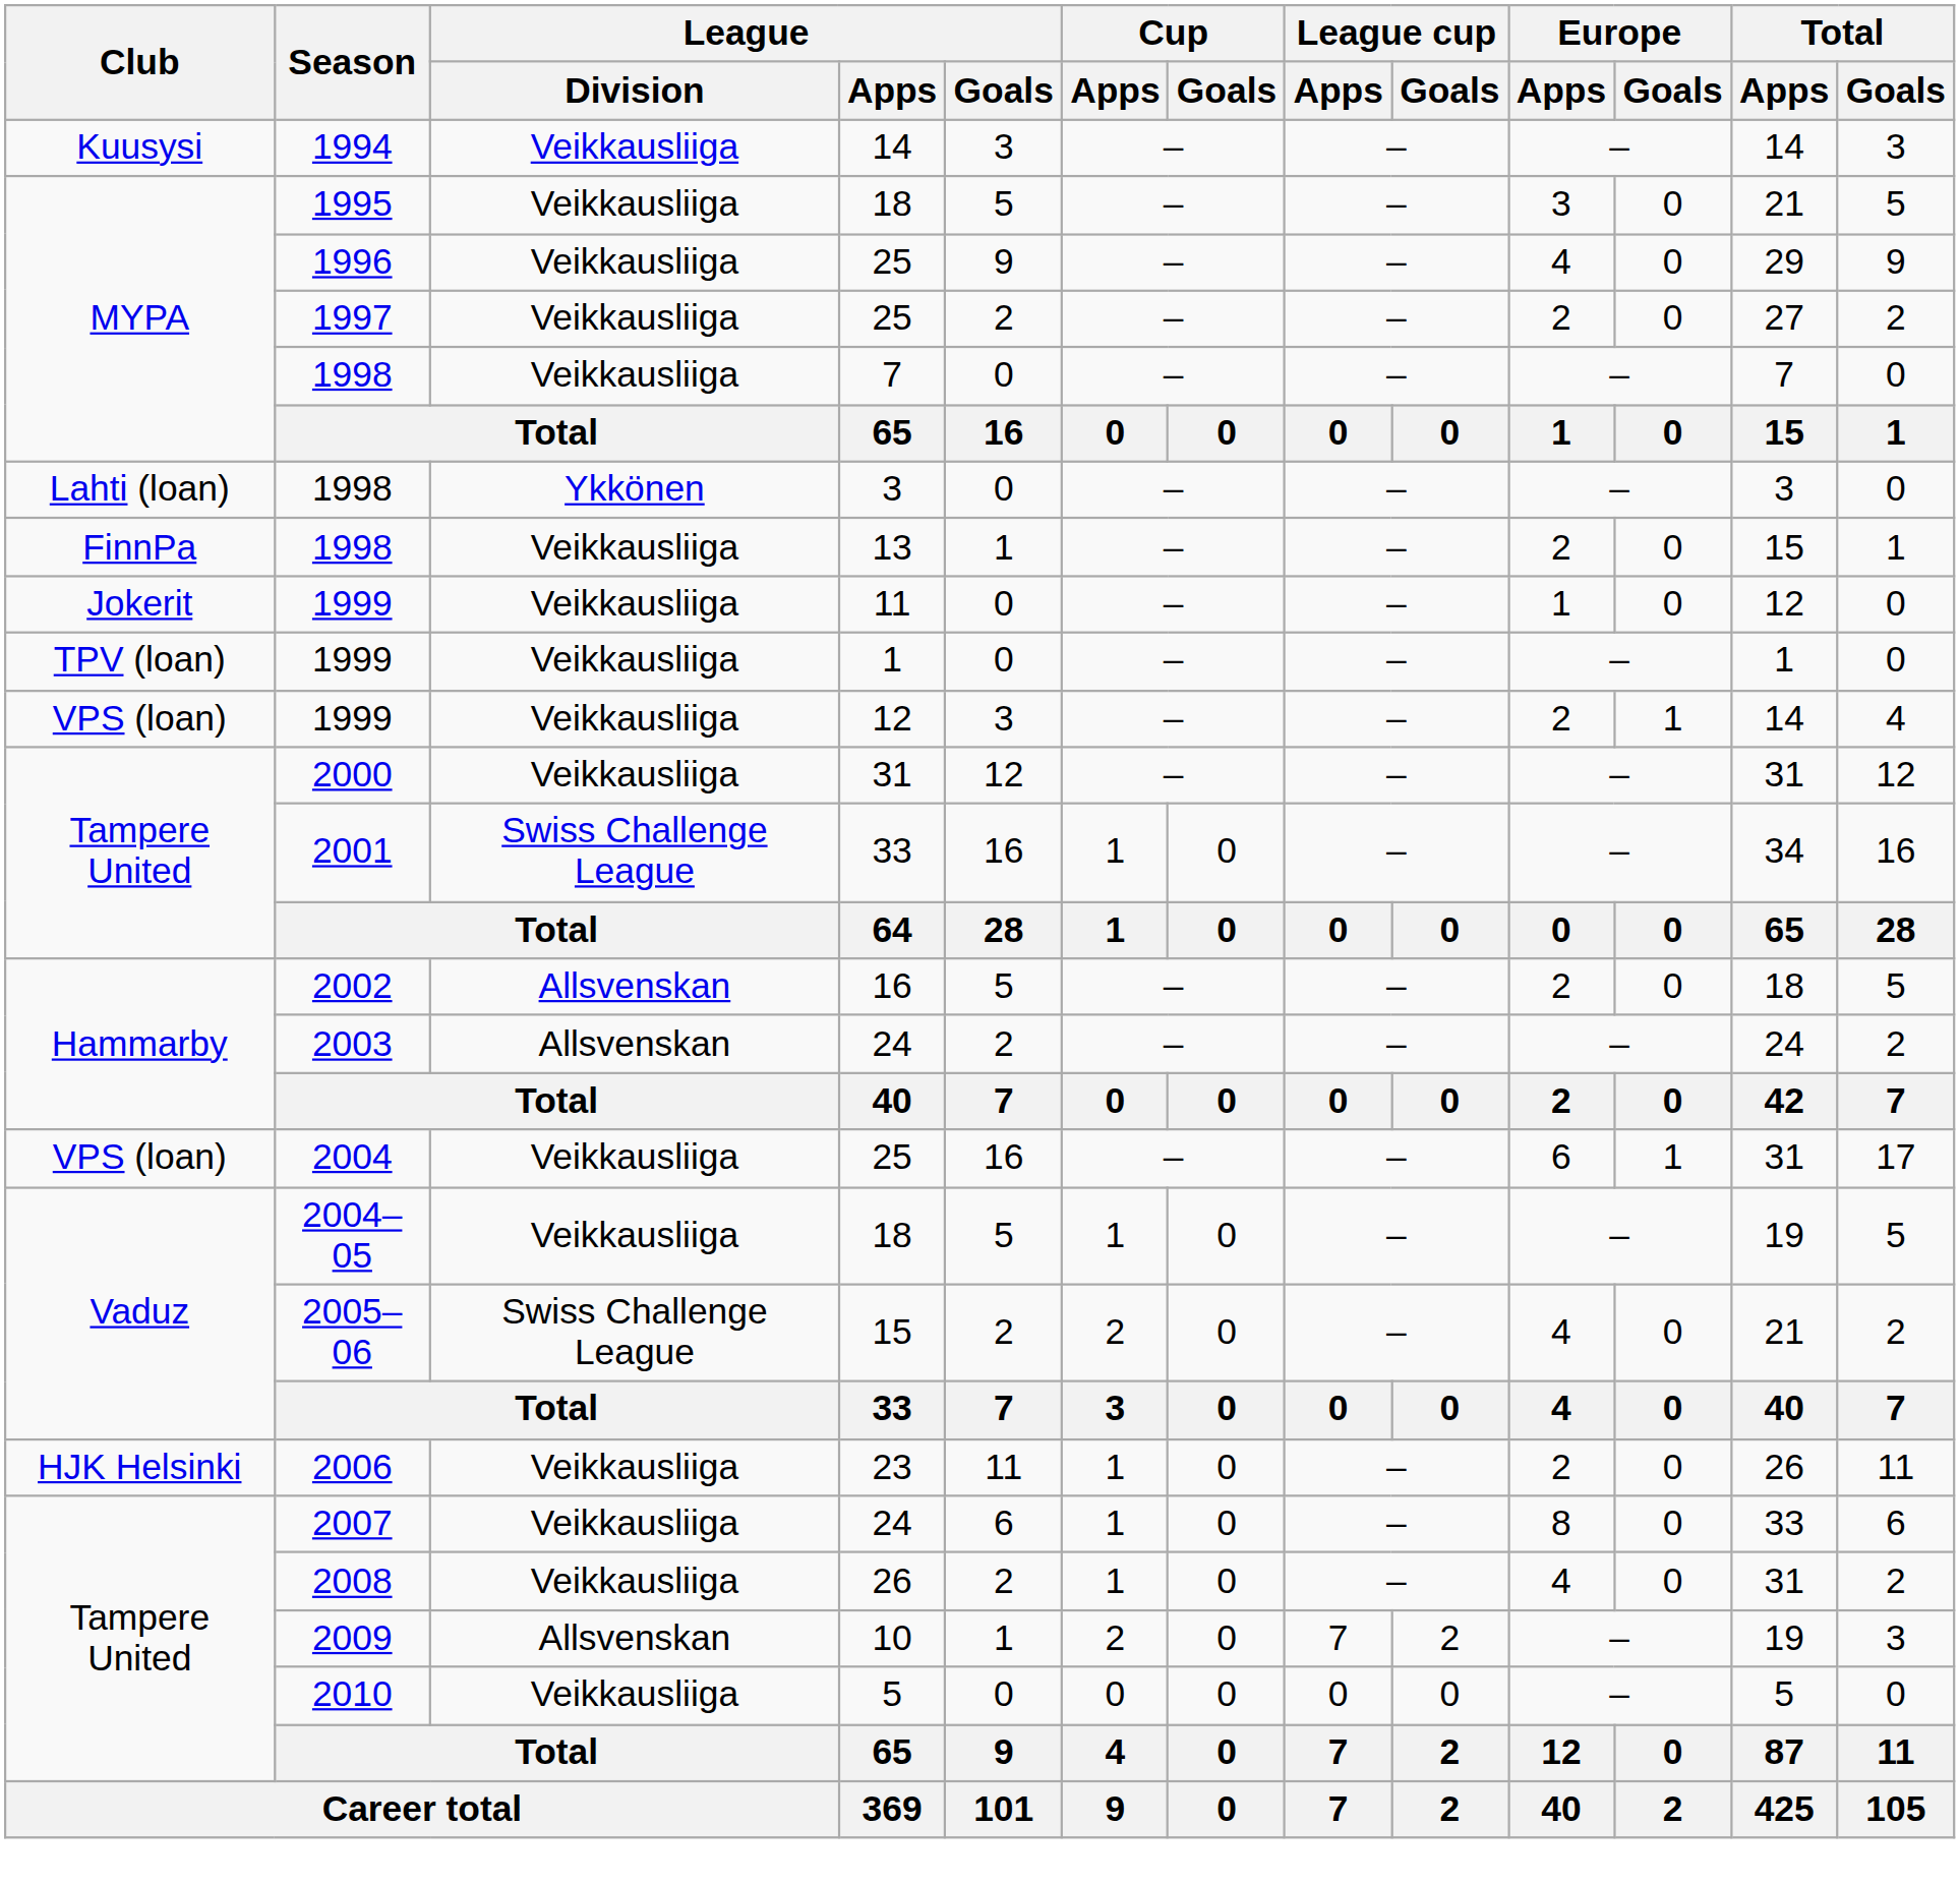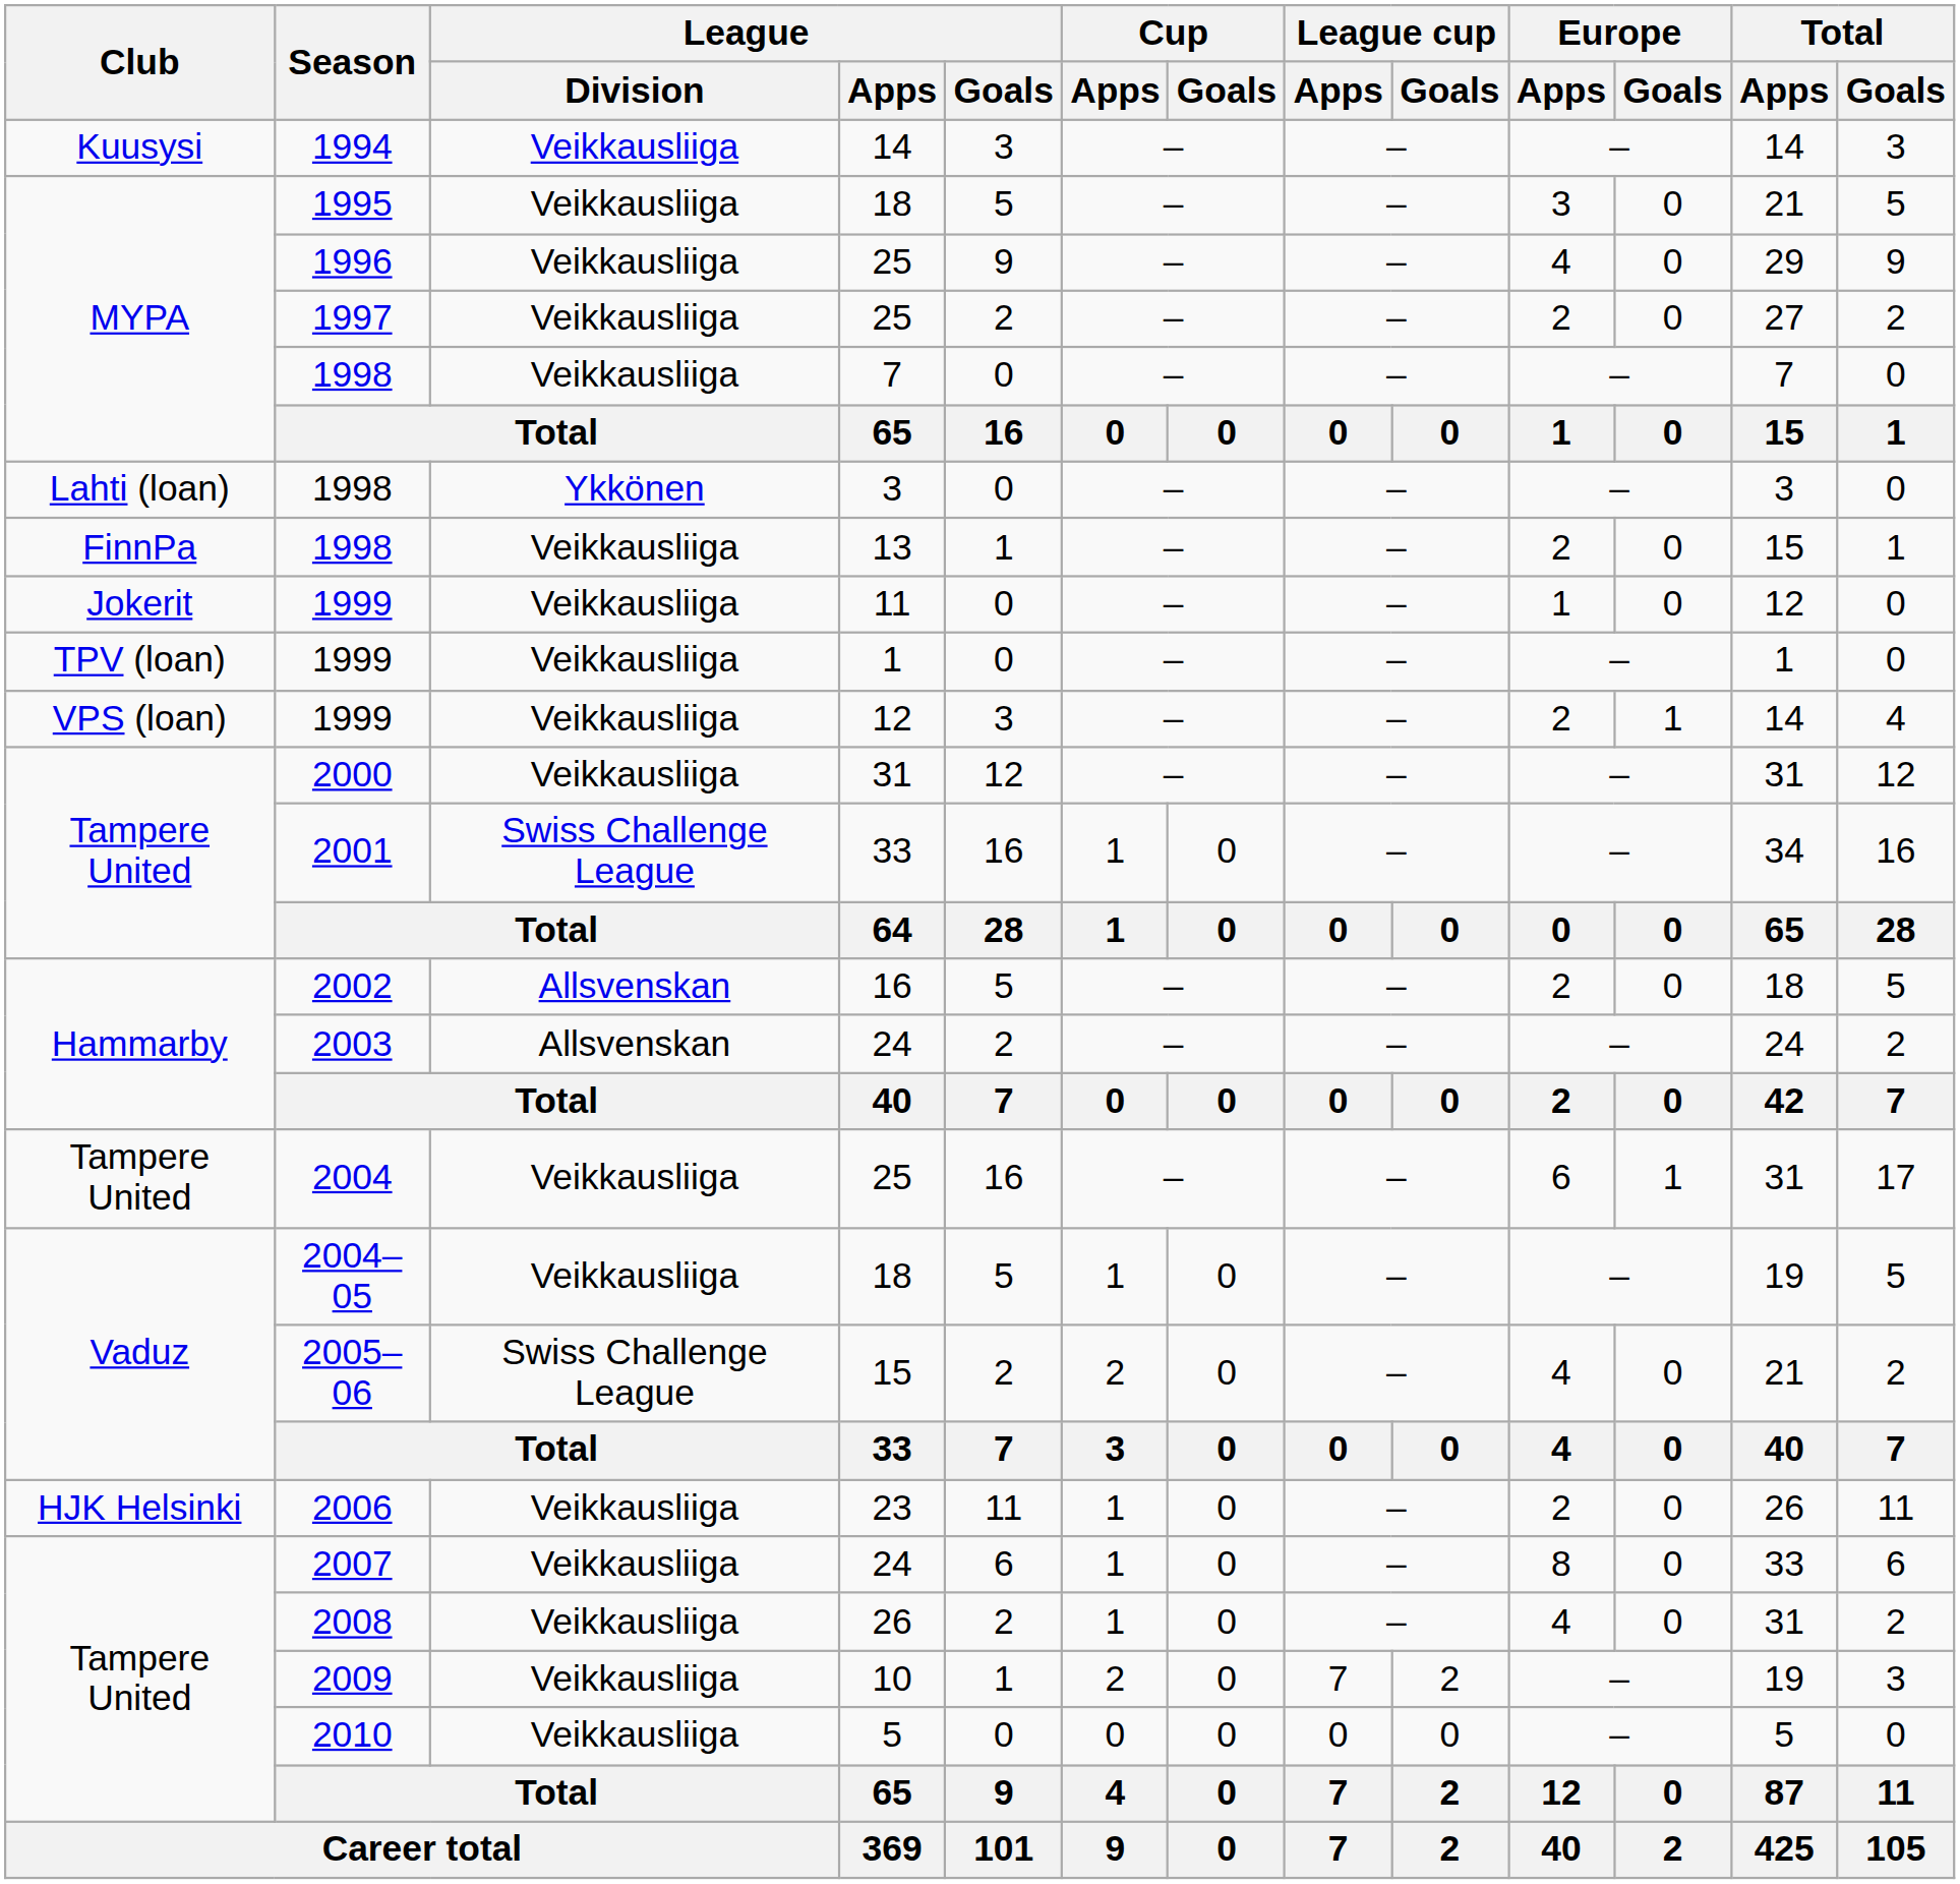 <table class="wikitable" style="text-align:center">
 <tr>
 <th rowspan="2">Club</th>
 <th rowspan="2">Season</th>
 <th colspan="3">League</th>
 <th colspan="2">Cup</th>
 <th colspan="2">League cup</th>
 <th colspan="2">Europe</th>
 <th colspan="2">Total</th>
 </tr>
 <tr>
 <th>Division</th>
 <th>Apps</th>
 <th>Goals</th>
 <th>Apps</th>
 <th>Goals</th>
 <th>Apps</th>
 <th>Goals</th>
 <th>Apps</th>
 <th>Goals</th>
 <th>Apps</th>
 <th>Goals</th>
 </tr>
 <tr>
 <td><a href='#'>Kuusysi</a></td>
 <td><a href='#'>1994</a></td>
 <td><a href='#'>Veikkausliiga</a></td>
 <td>14</td>
 <td>3</td>
 <td colspan=2>–</td>
 <td colspan=2>–</td>
 <td colspan=2>–</td>
 <td>14</td>
 <td>3</td>
 </tr>
 <tr>
 <td rowspan=5><a href='#'>MYPA</a></td>
 <td><a href='#'>1995</a></td>
 <td>Veikkausliiga</td>
 <td>18</td>
 <td>5</td>
 <td colspan=2>–</td>
 <td colspan=2>–</td>
 <td>3</td>
 <td>0</td>
 <td>21</td>
 <td>5</td>
 </tr>
 <tr>
 <td><a href='#'>1996</a></td>
 <td>Veikkausliiga</td>
 <td>25</td>
 <td>9</td>
 <td colspan=2>–</td>
 <td colspan=2>–</td>
 <td>4</td>
 <td>0</td>
 <td>29</td>
 <td>9</td>
 </tr>
 <tr>
 <td><a href='#'>1997</a></td>
 <td>Veikkausliiga</td>
 <td>25</td>
 <td>2</td>
 <td colspan=2>–</td>
 <td colspan=2>–</td>
 <td>2</td>
 <td>0</td>
 <td>27</td>
 <td>2</td>
 </tr>
 <tr>
 <td><a href='#'>1998</a></td>
 <td>Veikkausliiga</td>
 <td>7</td>
 <td>0</td>
 <td colspan=2>–</td>
 <td colspan=2>–</td>
 <td colspan=2>–</td>
 <td>7</td>
 <td>0</td>
 </tr>
 <tr>
 <th colspan="2">Total</th>
 <th>65</th>
 <th>16</th>
 <th>0</th>
 <th>0</th>
 <th>0</th>
 <th>0</th>
 <th>1</th>
 <th>0</th>
 <th>15</th>
 <th>1</th>
 </tr>
 <tr>
 <td><a href='#'>Lahti</a> (loan)</td>
 <td>1998</td>
 <td><a href='#'>Ykkönen</a></td>
 <td>3</td>
 <td>0</td>
 <td colspan=2>–</td>
 <td colspan=2>–</td>
 <td colspan=2>–</td>
 <td>3</td>
 <td>0</td>
 </tr>
 <tr>
 <td><a href='#'>FinnPa</a></td>
 <td><a href='#'>1998</a></td>
 <td>Veikkausliiga</td>
 <td>13</td>
 <td>1</td>
 <td colspan=2>–</td>
 <td colspan=2>–</td>
 <td>2</td>
 <td>0</td>
 <td>15</td>
 <td>1</td>
 </tr>
 <tr>
 <td><a href='#'>Jokerit</a></td>
 <td><a href='#'>1999</a></td>
 <td>Veikkausliiga</td>
 <td>11</td>
 <td>0</td>
 <td colspan=2>–</td>
 <td colspan=2>–</td>
 <td>1</td>
 <td>0</td>
 <td>12</td>
 <td>0</td>
 </tr>
 <tr>
 <td><a href='#'>TPV</a> (loan)</td>
 <td>1999</td>
 <td>Veikkausliiga</td>
 <td>1</td>
 <td>0</td>
 <td colspan=2>–</td>
 <td colspan=2>–</td>
 <td colspan=2>–</td>
 <td>1</td>
 <td>0</td>
 </tr>
 <tr>
 <td><a href='#'>VPS</a> (loan)</td>
 <td>1999</td>
 <td>Veikkausliiga</td>
 <td>12</td>
 <td>3</td>
 <td colspan=2>–</td>
 <td colspan=2>–</td>
 <td>2</td>
 <td>1</td>
 <td>14</td>
 <td>4</td>
 </tr>
 <tr>
 <td rowspan=3><a href='#'>Tampere United</a></td>
 <td><a href='#'>2000</a></td>
 <td>Veikkausliiga</td>
 <td>31</td>
 <td>12</td>
 <td colspan=2>–</td>
 <td colspan=2>–</td>
 <td colspan=2>–</td>
 <td>31</td>
 <td>12</td>
 </tr>
 <tr>
 <td><a href='#'>2001</a></td>
 <td><a href='#'>Swiss Challenge League</a></td>
 <td>33</td>
 <td>16</td>
 <td>1</td>
 <td>0</td>
 <td colspan=2>–</td>
 <td colspan=2>–</td>
 <td>34</td>
 <td>16</td>
 </tr>
 <tr>
 <th colspan="2">Total</th>
 <th>64</th>
 <th>28</th>
 <th>1</th>
 <th>0</th>
 <th>0</th>
 <th>0</th>
 <th>0</th>
 <th>0</th>
 <th>65</th>
 <th>28</th>
 </tr>
 <tr>
 <td rowspan=3><a href='#'>Hammarby</a></td>
 <td><a href='#'>2002</a></td>
 <td><a href='#'>Allsvenskan</a></td>
 <td>16</td>
 <td>5</td>
 <td colspan=2>–</td>
 <td colspan=2>–</td>
 <td>2</td>
 <td>0</td>
 <td>18</td>
 <td>5</td>
 </tr>
 <tr>
 <td><a href='#'>2003</a></td>
 <td>Allsvenskan</td>
 <td>24</td>
 <td>2</td>
 <td colspan=2>–</td>
 <td colspan=2>–</td>
 <td colspan=2>–</td>
 <td>24</td>
 <td>2</td>
 </tr>
 <tr>
 <th colspan="2">Total</th>
 <th>40</th>
 <th>7</th>
 <th>0</th>
 <th>0</th>
 <th>0</th>
 <th>0</th>
 <th>2</th>
 <th>0</th>
 <th>42</th>
 <th>7</th>
 </tr>
 <tr>
-<td><a href='#'>VPS</a> (loan)</td>
+<td>Tampere United</td>
 <td><a href='#'>2004</a></td>
 <td>Veikkausliiga</td>
 <td>25</td>
 <td>16</td>
 <td colspan=2>–</td>
 <td colspan=2>–</td>
 <td>6</td>
 <td>1</td>
 <td>31</td>
 <td>17</td>
 </tr>
 <tr>
 <td rowspan=3><a href='#'>Vaduz</a></td>
 <td><a href='#'>2004–05</a></td>
 <td>Veikkausliiga</td>
 <td>18</td>
 <td>5</td>
 <td>1</td>
 <td>0</td>
 <td colspan=2>–</td>
 <td colspan=2>–</td>
 <td>19</td>
 <td>5</td>
 </tr>
 <tr>
 <td><a href='#'>2005–06</a></td>
 <td>Swiss Challenge League</td>
 <td>15</td>
 <td>2</td>
 <td>2</td>
 <td>0</td>
 <td colspan=2>–</td>
 <td>4</td>
 <td>0</td>
 <td>21</td>
 <td>2</td>
 </tr>
 <tr>
 <th colspan="2">Total</th>
 <th>33</th>
 <th>7</th>
 <th>3</th>
 <th>0</th>
 <th>0</th>
 <th>0</th>
 <th>4</th>
 <th>0</th>
 <th>40</th>
 <th>7</th>
 </tr>
 <tr>
 <td><a href='#'>HJK Helsinki</a></td>
 <td><a href='#'>2006</a></td>
 <td>Veikkausliiga</td>
 <td>23</td>
 <td>11</td>
 <td>1</td>
 <td>0</td>
 <td colspan=2>–</td>
 <td>2</td>
 <td>0</td>
 <td>26</td>
 <td>11</td>
 </tr>
 <tr>
 <td rowspan=5>Tampere United</td>
 <td><a href='#'>2007</a></td>
 <td>Veikkausliiga</td>
 <td>24</td>
 <td>6</td>
 <td>1</td>
 <td>0</td>
 <td colspan=2>–</td>
 <td>8</td>
 <td>0</td>
 <td>33</td>
 <td>6</td>
 </tr>
 <tr>
 <td><a href='#'>2008</a></td>
 <td>Veikkausliiga</td>
 <td>26</td>
 <td>2</td>
 <td>1</td>
 <td>0</td>
 <td colspan=2>–</td>
 <td>4</td>
 <td>0</td>
 <td>31</td>
 <td>2</td>
 </tr>
 <tr>
 <td><a href='#'>2009</a></td>
-<td>Allsvenskan</td>
+<td>Veikkausliiga</td>
 <td>10</td>
 <td>1</td>
 <td>2</td>
 <td>0</td>
 <td>7</td>
 <td>2</td>
 <td colspan=2>–</td>
 <td>19</td>
 <td>3</td>
 </tr>
 <tr>
 <td><a href='#'>2010</a></td>
 <td>Veikkausliiga</td>
 <td>5</td>
 <td>0</td>
 <td>0</td>
 <td>0</td>
 <td>0</td>
 <td>0</td>
 <td colspan=2>–</td>
 <td>5</td>
 <td>0</td>
 </tr>
 <tr>
 <th colspan="2">Total</th>
 <th>65</th>
 <th>9</th>
 <th>4</th>
 <th>0</th>
 <th>7</th>
 <th>2</th>
 <th>12</th>
 <th>0</th>
 <th>87</th>
 <th>11</th>
 </tr>
 <tr>
 <th colspan="3">Career total</th>
 <th>369</th>
 <th>101</th>
 <th>9</th>
 <th>0</th>
 <th>7</th>
 <th>2</th>
 <th>40</th>
 <th>2</th>
 <th>425</th>
 <th>105</th>
 </tr>
 </table>
